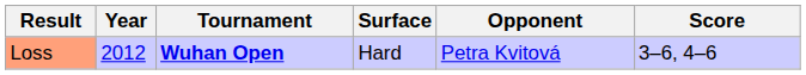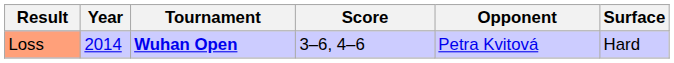 <table class="sortable wikitable">
 <tr>
 <th style="width:65px;">Result</th>
 <th style="width:40px;">Year</th>
 <th style="width:150px;">Tournament</th>
+<th style="width:125px;" class="unsortable">Score</th>
+<th style="width:150px;">Opponent</th>
 <th style="width:50px;">Surface</th>
-<th style="width:150px;">Opponent</th>
-<th style="width:125px;" class="unsortable">Score</th>
 </tr>
 <tr style="background:#ccccff;">
 <td style="background:#ffa07a;">Loss</td>
-<td><a href='#'>2012</a></td>
+<td><a href='#'>2014</a></td>
 <td><strong><a href='#'>Wuhan Open</a></strong></td>
+<td>3–6, 4–6</td>
+<td> <a href='#'>Petra Kvitová</a></td>
 <td>Hard</td>
-<td> <a href='#'>Petra Kvitová</a></td>
-<td>3–6, 4–6</td>
 </tr>
 </table>
